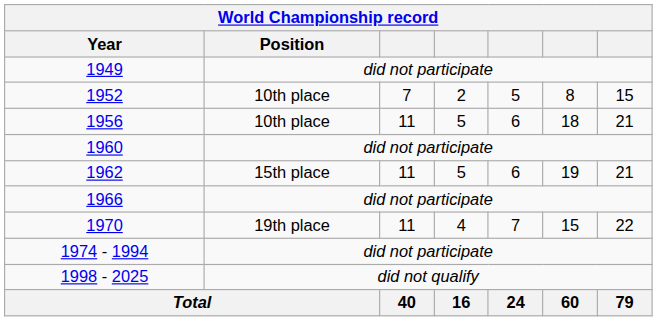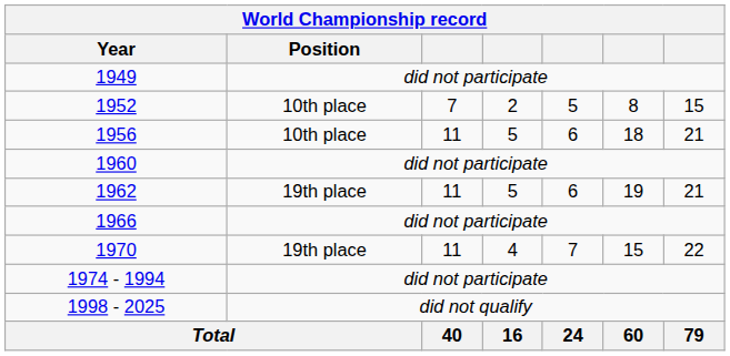 <table class="wikitable" width=45% style="text-align: center;font-size:90%;">
 <tr>
 <th colspan=7><a href='#'>World Championship record</a></th>
 </tr>
 <tr>
 <th>Year</th>
 <th>Position</th>
 <th></th>
 <th></th>
 <th></th>
 <th></th>
 <th></th>
 </tr>
 <tr>
 <td>  <a href='#'>1949</a></td>
 <td colspan=7 align=center><em>did not participate</em></td>
 </tr>
 <tr>
 <td>  <a href='#'>1952</a></td>
 <td>10th place</td>
 <td>7</td>
 <td>2</td>
 <td>5</td>
 <td>8</td>
 <td>15</td>
 </tr>
 <tr>
 <td>  <a href='#'>1956</a></td>
 <td>10th place</td>
 <td>11</td>
 <td>5</td>
 <td>6</td>
 <td>18</td>
 <td>21</td>
 </tr>
 <tr>
 <td>  <a href='#'>1960</a></td>
 <td colspan=7 align=center><em>did not participate</em></td>
 </tr>
 <tr>
 <td>  <a href='#'>1962</a></td>
-<td>15th place</td>
+<td>19th place</td>
 <td>11</td>
 <td>5</td>
 <td>6</td>
 <td>19</td>
 <td>21</td>
 </tr>
 <tr>
 <td>  <a href='#'>1966</a></td>
 <td colspan=7 align=center><em>did not participate</em></td>
 </tr>
 <tr>
 <td>  <a href='#'>1970</a></td>
 <td>19th place</td>
 <td>11</td>
 <td>4</td>
 <td>7</td>
 <td>15</td>
 <td>22</td>
 </tr>
 <tr>
 <td><a href='#'>1974</a> - <a href='#'>1994</a></td>
 <td colspan=7 align=center><em>did not participate</em></td>
 </tr>
 <tr>
 <td><a href='#'>1998</a> - <a href='#'>2025</a></td>
 <td colspan=7 align=center><em>did not qualify</em></td>
 </tr>
 <tr>
 <th colspan=2 align=center><em>Total</em></th>
 <th>40</th>
 <th>16</th>
 <th>24</th>
 <th>60</th>
 <th>79</th>
 </tr>
 </table>
